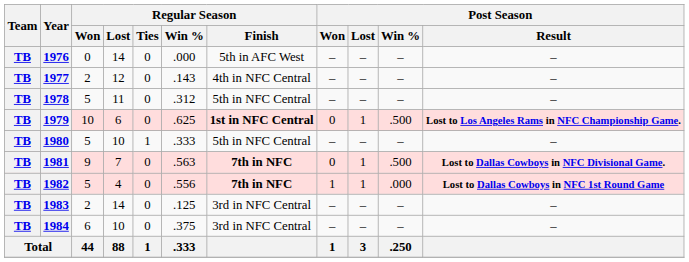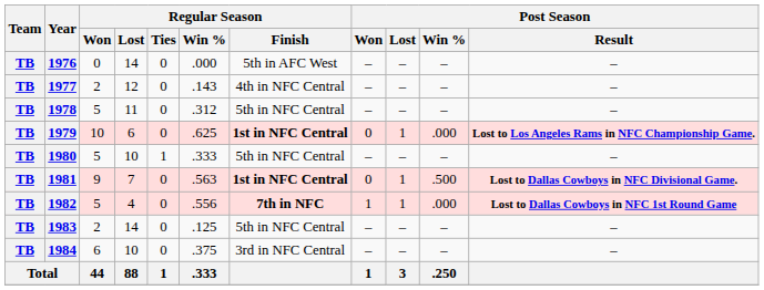 <table class="wikitable" style="font-size: 95%; text-align:center;">
 <tr>
 <th rowspan="2">Team</th>
 <th rowspan="2">Year</th>
 <th colspan="5">Regular Season</th>
 <th colspan="4">Post Season</th>
 </tr>
 <tr>
 <th>Won</th>
 <th>Lost</th>
 <th>Ties</th>
 <th>Win %</th>
 <th>Finish</th>
 <th>Won</th>
 <th>Lost</th>
 <th>Win %</th>
 <th>Result</th>
 </tr>
 <tr>
 <th><a href='#'>TB</a></th>
 <th><a href='#'>1976</a></th>
 <td>0</td>
 <td>14</td>
 <td>0</td>
 <td>.000</td>
 <td>5th in AFC West</td>
 <td>–</td>
 <td>–</td>
 <td>–</td>
 <td>–</td>
 </tr>
 <tr>
 <th><a href='#'>TB</a></th>
 <th><a href='#'>1977</a></th>
 <td>2</td>
 <td>12</td>
 <td>0</td>
 <td>.143</td>
 <td>4th in NFC Central</td>
 <td>–</td>
 <td>–</td>
 <td>–</td>
 <td>–</td>
 </tr>
 <tr>
 <th><a href='#'>TB</a></th>
 <th><a href='#'>1978</a></th>
 <td>5</td>
 <td>11</td>
 <td>0</td>
 <td>.312</td>
 <td>5th in NFC Central</td>
 <td>–</td>
 <td>–</td>
 <td>–</td>
 <td>–</td>
 </tr>
 <tr style="background:#fdd;">
 <th><a href='#'>TB</a></th>
 <th><a href='#'>1979</a></th>
 <td>10</td>
 <td>6</td>
 <td>0</td>
 <td>.625</td>
 <td><strong>1st in NFC Central</strong></td>
 <td>0</td>
 <td>1</td>
-<td>.500</td>
+<td>.000</td>
 <td><small><strong>Lost to <a href='#'>Los Angeles Rams</a> in <a href='#'>NFC Championship Game</a>.</strong></small></td>
 </tr>
 <tr>
 <th><a href='#'>TB</a></th>
 <th><a href='#'>1980</a></th>
 <td>5</td>
 <td>10</td>
 <td>1</td>
 <td>.333</td>
 <td>5th in NFC Central</td>
 <td>–</td>
 <td>–</td>
 <td>–</td>
 <td>–</td>
 </tr>
 <tr style="background:#fdd;">
 <th><a href='#'>TB</a></th>
 <th><a href='#'>1981</a></th>
 <td>9</td>
 <td>7</td>
 <td>0</td>
 <td>.563</td>
-<td><strong>7th in NFC</strong></td>
+<td><strong>1st in NFC Central</strong></td>
 <td>0</td>
 <td>1</td>
 <td>.500</td>
 <td><small><strong>Lost to <a href='#'>Dallas Cowboys</a> in <a href='#'>NFC Divisional Game</a>.</strong></small></td>
 </tr>
 <tr style="background:#fdd;">
 <th><a href='#'>TB</a></th>
 <th><a href='#'>1982</a></th>
 <td>5</td>
 <td>4</td>
 <td>0</td>
 <td>.556</td>
 <td><strong>7th in NFC</strong></td>
 <td>1</td>
 <td>1</td>
 <td>.000</td>
 <td><small><strong>Lost to <a href='#'>Dallas Cowboys</a> in <a href='#'>NFC 1st Round Game</a></strong></small></td>
 </tr>
 <tr>
 <th><a href='#'>TB</a></th>
 <th><a href='#'>1983</a></th>
 <td>2</td>
 <td>14</td>
 <td>0</td>
 <td>.125</td>
-<td>3rd in NFC Central</td>
+<td>5th in NFC Central</td>
 <td>–</td>
 <td>–</td>
 <td>–</td>
 <td>–</td>
 </tr>
 <tr>
 <th><a href='#'>TB</a></th>
 <th><a href='#'>1984</a></th>
 <td>6</td>
 <td>10</td>
 <td>0</td>
 <td>.375</td>
 <td>3rd in NFC Central</td>
 <td>–</td>
 <td>–</td>
 <td>–</td>
 <td>–</td>
 </tr>
 <tr>
 <th colspan="2">Total</th>
 <th>44</th>
 <th>88</th>
 <th>1</th>
 <th>.333</th>
 <th></th>
 <th>1</th>
 <th>3</th>
 <th>.250</th>
 <th></th>
 </tr>
 <tr>
 </tr>
 </table>
